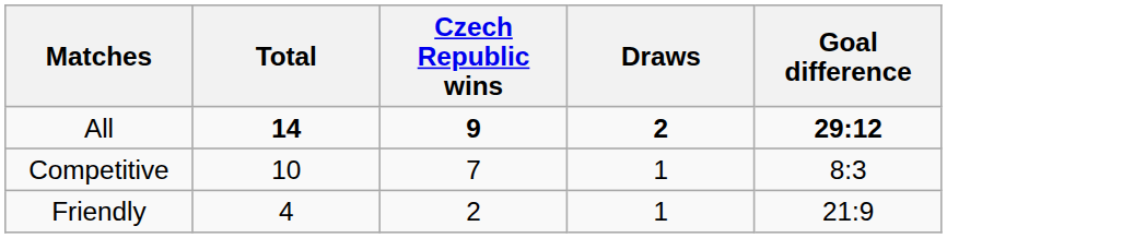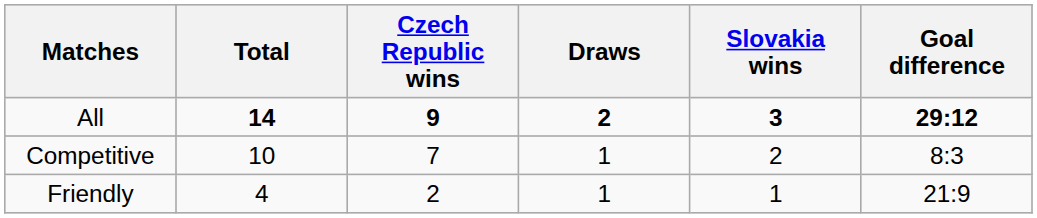 <table class="wikitable" style="text-align:center;font-size:95%">
 <tr>
 <th width="100">Matches</th>
 <th width="100">Total</th>
 <th width="100"><a href='#'>Czech Republic</a><br>wins</th>
 <th width="100">Draws</th>
+<th width="100"><a href='#'>Slovakia</a><br>wins</th>
 <th width="100">Goal<br>difference</th>
 </tr>
 <tr>
 <td>All</td>
 <td><strong>14</strong></td>
 <td><strong>9</strong></td>
 <td><strong>2</strong></td>
+<td><strong>3</strong></td>
 <td><strong>29:12</strong></td>
 </tr>
 <tr>
 <td>Competitive</td>
 <td>10</td>
 <td>7</td>
 <td>1</td>
+<td>2</td>
 <td>8:3</td>
 </tr>
 <tr>
 <td>Friendly</td>
 <td>4</td>
 <td>2</td>
 <td>1</td>
+<td>1</td>
 <td>21:9</td>
 </tr>
 </table>
